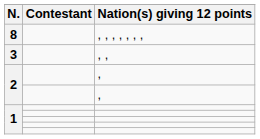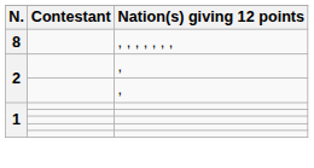 <table class="wikitable plainrowheaders">
 <tr>
 </tr>
 <tr>
 <th scope="col">N.</th>
 <th scope="col">Contestant</th>
 <th scope="col">Nation(s) giving 12 points</th>
 </tr>
 <tr>
 <th scope="row">8</th>
 <td></td>
 <td>, , , , <strong></strong>, , , </td>
-</tr>
-<tr>
-<th scope="row">3</th>
-<td></td>
-<td>, , <strong></strong></td>
 </tr>
 <tr>
 <th scope="row" rowspan="2">2</th>
 <td></td>
 <td>, </td>
 </tr>
 <tr>
 <td></td>
 <td>, </td>
 </tr>
 <tr>
 <th scope="row" rowspan="5">1</th>
 <td></td>
 <td></td>
 </tr>
 <tr>
 <td></td>
 <td></td>
 </tr>
 <tr>
 <td></td>
 <td></td>
 </tr>
 <tr>
 <td></td>
 <td></td>
 </tr>
 <tr>
 <td></td>
 <td><strong></strong></td>
 </tr>
 </table>
